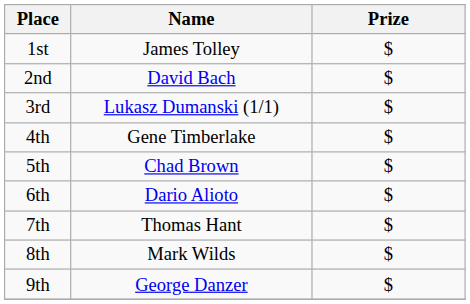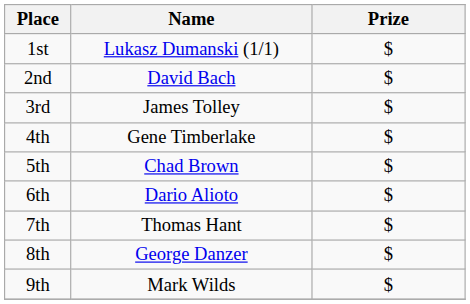 <table class="wikitable" style="text-align:center">
 <tr>
 <th width="50">Place</th>
 <th width="200">Name</th>
 <th width="125">Prize</th>
 </tr>
 <tr>
 <td>1st</td>
-<td>James Tolley</td>
+<td><a href='#'>Lukasz Dumanski</a> (1/1)</td>
 <td>$</td>
 </tr>
 <tr>
 <td>2nd</td>
 <td><a href='#'>David Bach</a></td>
 <td>$</td>
 </tr>
 <tr>
 <td>3rd</td>
-<td><a href='#'>Lukasz Dumanski</a> (1/1)</td>
+<td>James Tolley</td>
 <td>$</td>
 </tr>
 <tr>
 <td>4th</td>
 <td>Gene Timberlake</td>
 <td>$</td>
 </tr>
 <tr>
 <td>5th</td>
 <td><a href='#'>Chad Brown</a></td>
 <td>$</td>
 </tr>
 <tr>
 <td>6th</td>
 <td><a href='#'>Dario Alioto</a></td>
 <td>$</td>
 </tr>
 <tr>
 <td>7th</td>
 <td>Thomas Hant</td>
 <td>$</td>
 </tr>
 <tr>
 <td>8th</td>
-<td>Mark Wilds</td>
+<td><a href='#'>George Danzer</a></td>
 <td>$</td>
 </tr>
 <tr>
 <td>9th</td>
-<td><a href='#'>George Danzer</a></td>
+<td>Mark Wilds</td>
 <td>$</td>
 </tr>
 <tr>
 </tr>
 </table>
